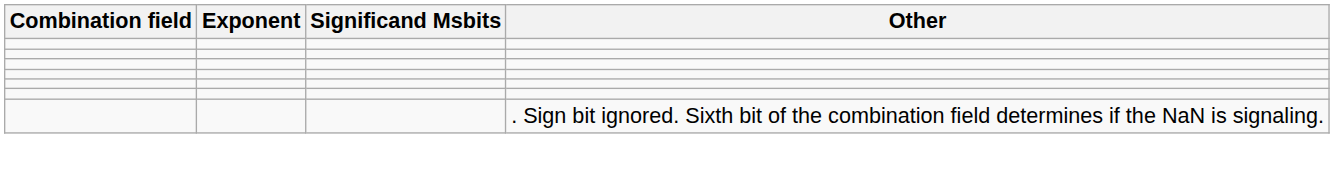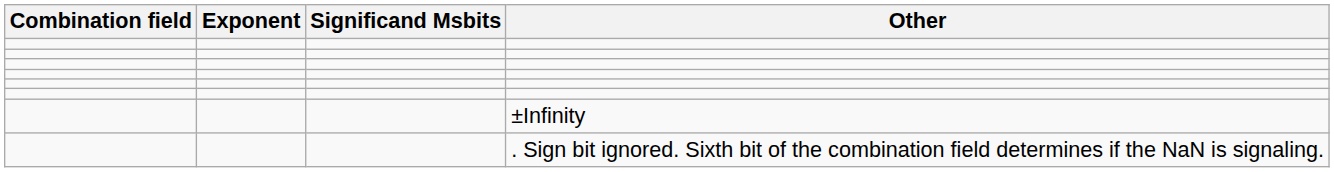 <table class="wikitable">
 <tr>
 <th>Combination field</th>
 <th>Exponent</th>
 <th>Significand Msbits</th>
 <th>Other</th>
 </tr>
 <tr>
 <td></td>
 <td></td>
 <td></td>
 <td></td>
 </tr>
 <tr>
 <td></td>
 <td></td>
 <td></td>
 <td></td>
 </tr>
 <tr>
 <td></td>
 <td></td>
 <td></td>
 <td></td>
 </tr>
 <tr>
 <td></td>
 <td></td>
 <td></td>
 <td></td>
 </tr>
 <tr>
 <td></td>
 <td></td>
 <td></td>
 <td></td>
 </tr>
 <tr>
 <td></td>
 <td></td>
 <td></td>
 <td></td>
 </tr>
 <tr>
 <td></td>
 <td></td>
 <td></td>
+<td>±Infinity</td>
+</tr>
+<tr>
+<td></td>
+<td></td>
+<td></td>
 <td>. Sign bit ignored. Sixth bit of the combination field determines if the NaN is signaling.</td>
 </tr>
 </table>
